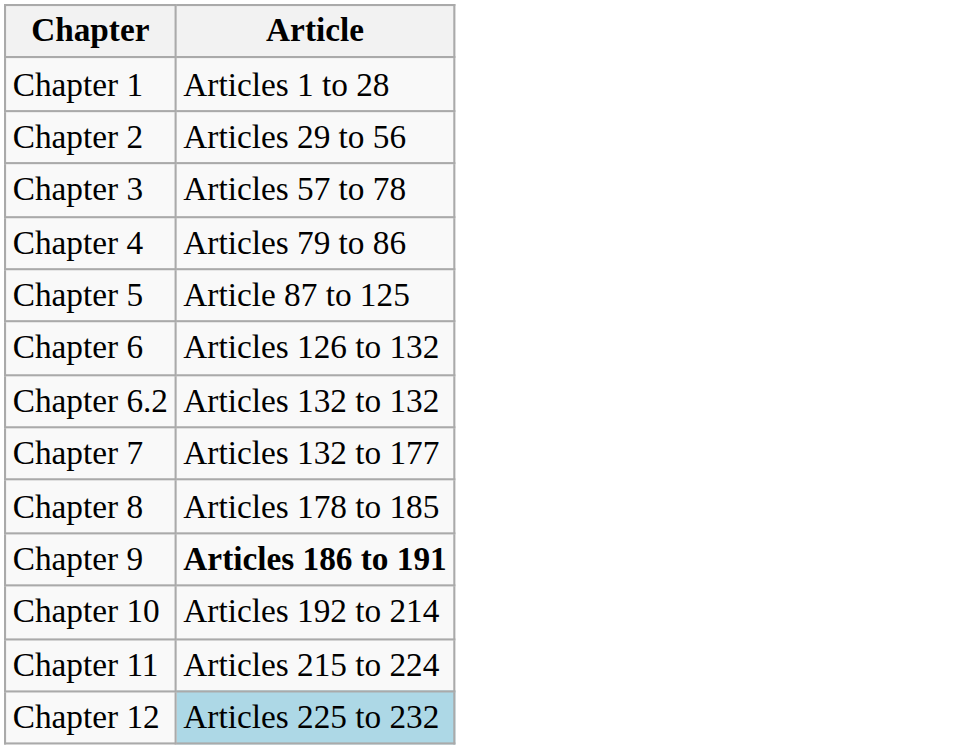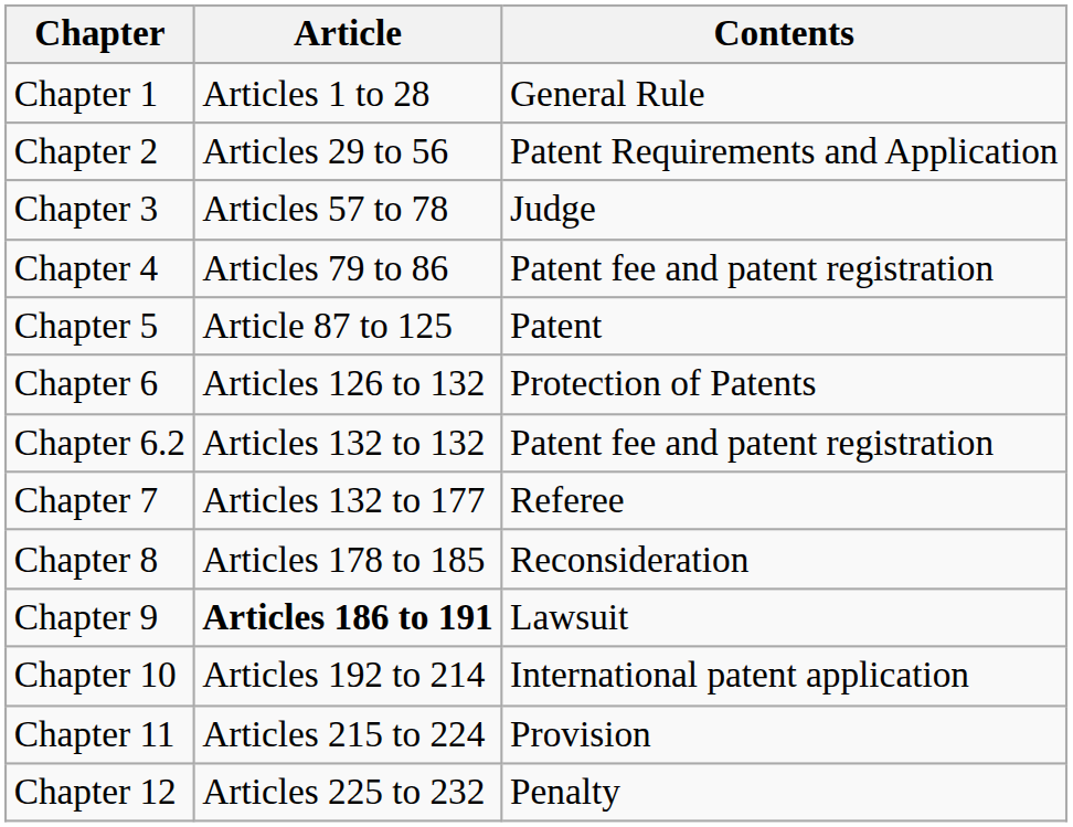 <table class="wikitable">
 <tr>
 <th>Chapter</th>
 <th>Article</th>
+<th>Contents</th>
 </tr>
 <tr>
 <td>Chapter 1</td>
 <td>Articles 1 to 28</td>
+<td>General Rule</td>
 </tr>
 <tr>
 <td>Chapter 2</td>
 <td>Articles 29 to 56</td>
+<td>Patent Requirements and Application</td>
 </tr>
 <tr>
 <td>Chapter 3</td>
 <td>Articles 57 to 78</td>
+<td>Judge</td>
 </tr>
 <tr>
 <td>Chapter 4</td>
 <td>Articles 79 to 86</td>
+<td>Patent fee and patent registration</td>
 </tr>
 <tr>
 <td>Chapter 5</td>
 <td>Article 87 to 125</td>
+<td>Patent</td>
 </tr>
 <tr>
 <td>Chapter 6</td>
 <td>Articles 126 to 132</td>
+<td>Protection of Patents</td>
 </tr>
 <tr>
 <td>Chapter 6.2</td>
 <td>Articles 132 to 132</td>
+<td>Patent fee and patent registration</td>
 </tr>
 <tr>
 <td>Chapter 7</td>
 <td>Articles 132 to 177</td>
+<td>Referee</td>
 </tr>
 <tr>
 <td>Chapter 8</td>
 <td>Articles 178 to 185</td>
+<td>Reconsideration</td>
 </tr>
 <tr>
 <td>Chapter 9</td>
 <td><strong>Articles 186 to 191</strong></td>
+<td>Lawsuit</td>
 </tr>
 <tr>
 <td>Chapter 10</td>
 <td>Articles 192 to 214</td>
+<td>International patent application</td>
 </tr>
 <tr>
 <td>Chapter 11</td>
 <td>Articles 215 to 224</td>
+<td>Provision</td>
 </tr>
 <tr>
 <td>Chapter 12</td>
-<td style="background: lightblue;">Articles 225 to 232</td>
+<td>Articles 225 to 232</td>
+<td>Penalty</td>
 </tr>
 </table>
